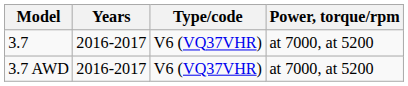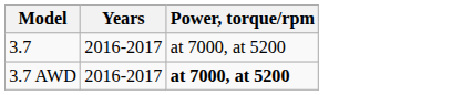 <table class="wikitable">
 <tr>
 <th>Model</th>
 <th>Years</th>
-<th>Type/code</th>
 <th>Power, torque/rpm</th>
 </tr>
 <tr>
 <td>3.7</td>
 <td>2016-2017</td>
-<td> V6 (<a href='#'>VQ37VHR</a>)</td>
 <td> at 7000,  at 5200</td>
 </tr>
 <tr>
 <td>3.7 AWD</td>
 <td>2016-2017</td>
-<td> V6 (<a href='#'>VQ37VHR</a>)</td>
-<td> at 7000,  at 5200</td>
+<td><strong> at 7000,  at 5200</strong></td>
 </tr>
 </table>
